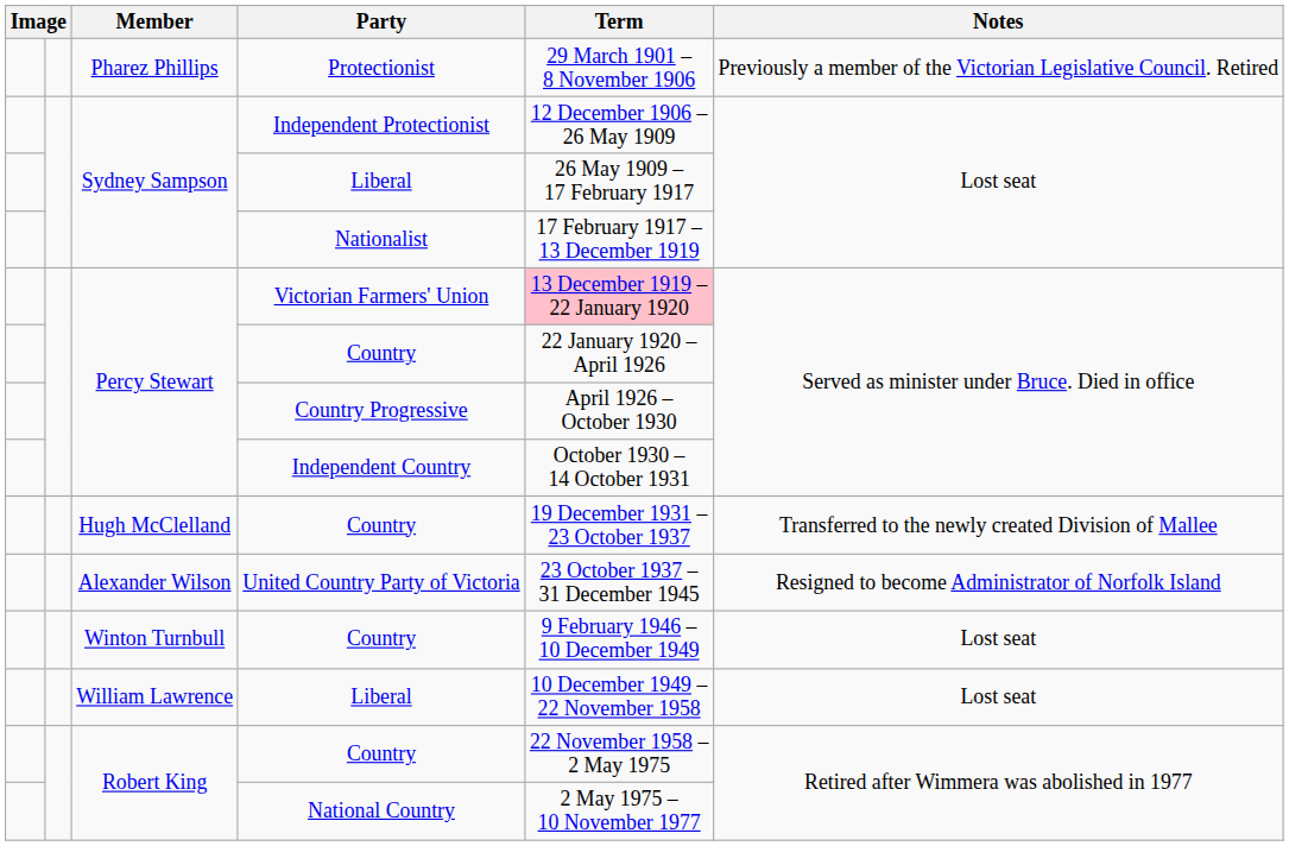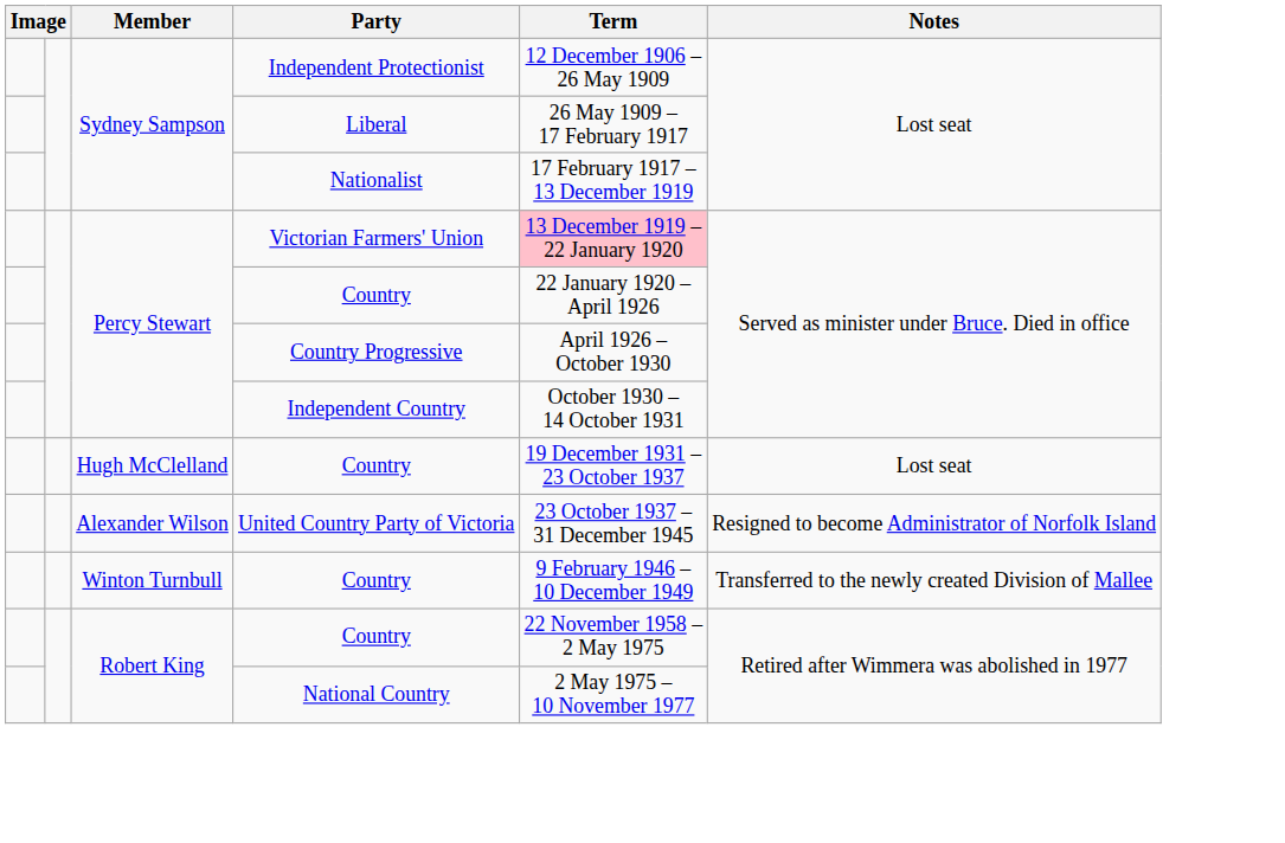 <table class=wikitable style="text-align:center">
 <tr>
 <th colspan=2>Image</th>
 <th>Member</th>
 <th>Party</th>
 <th>Term</th>
 <th>Notes</th>
-</tr>
-<tr>
-<td> </td>
-<td></td>
-<td><a href='#'>Pharez Phillips</a><br></td>
-<td><a href='#'>Protectionist</a></td>
-<td nowrap><a href='#'>29 March 1901</a> –<br><a href='#'>8 November 1906</a></td>
-<td>Previously a member of the <a href='#'>Victorian Legislative Council</a>. Retired</td>
 </tr>
 <tr>
 <td> </td>
 <td rowspan=3></td>
 <td rowspan=3><a href='#'>Sydney Sampson</a><br></td>
 <td><a href='#'>Independent Protectionist</a></td>
 <td nowrap><a href='#'>12 December 1906</a> –<br>26 May 1909</td>
 <td rowspan=3>Lost seat</td>
 </tr>
 <tr>
 <td> </td>
 <td nowrap><a href='#'>Liberal</a></td>
 <td nowrap>26 May 1909 –<br>17 February 1917</td>
 </tr>
 <tr>
 <td> </td>
 <td nowrap><a href='#'>Nationalist</a></td>
 <td nowrap>17 February 1917 –<br><a href='#'>13 December 1919</a></td>
 </tr>
 <tr>
 <td> </td>
 <td rowspan=4></td>
 <td rowspan=4><a href='#'>Percy Stewart</a><br></td>
 <td><a href='#'>Victorian Farmers' Union</a></td>
 <td nowrap style="background: pink;"><a href='#'>13 December 1919</a> –<br>22 January 1920</td>
 <td rowspan=4>Served as minister under <a href='#'>Bruce</a>. Died in office</td>
 </tr>
 <tr>
 <td> </td>
 <td nowrap><a href='#'>Country</a></td>
 <td nowrap>22 January 1920 –<br>April 1926</td>
 </tr>
 <tr>
 <td> </td>
 <td nowrap><a href='#'>Country Progressive</a></td>
 <td nowrap>April 1926 –<br>October 1930</td>
 </tr>
 <tr>
 <td> </td>
 <td nowrap><a href='#'>Independent Country</a></td>
 <td nowrap>October 1930 –<br>14 October 1931</td>
 </tr>
 <tr>
 <td> </td>
 <td></td>
 <td><a href='#'>Hugh McClelland</a><br></td>
 <td><a href='#'>Country</a></td>
 <td nowrap><a href='#'>19 December 1931</a> –<br><a href='#'>23 October 1937</a></td>
-<td>Transferred to the newly created Division of <a href='#'>Mallee</a></td>
+<td>Lost seat</td>
 </tr>
 <tr>
 <td> </td>
 <td></td>
 <td><a href='#'>Alexander Wilson</a><br></td>
 <td><a href='#'>United Country Party of Victoria</a></td>
 <td nowrap><a href='#'>23 October 1937</a> –<br>31 December 1945</td>
 <td>Resigned to become <a href='#'>Administrator of Norfolk Island</a></td>
 </tr>
 <tr>
 <td> </td>
 <td></td>
 <td><a href='#'>Winton Turnbull</a><br></td>
 <td><a href='#'>Country</a></td>
 <td nowrap><a href='#'>9 February 1946</a> –<br><a href='#'>10 December 1949</a></td>
-<td>Lost seat</td>
-</tr>
-<tr>
-<td> </td>
-<td></td>
-<td><a href='#'>William Lawrence</a><br></td>
-<td><a href='#'>Liberal</a></td>
-<td nowrap><a href='#'>10 December 1949</a> –<br><a href='#'>22 November 1958</a></td>
-<td>Lost seat</td>
+<td>Transferred to the newly created Division of <a href='#'>Mallee</a></td>
 </tr>
 <tr>
 <td> </td>
 <td rowspan=2></td>
 <td rowspan=2><a href='#'>Robert King</a><br></td>
 <td><a href='#'>Country</a></td>
 <td nowrap><a href='#'>22 November 1958</a> –<br>2 May 1975</td>
 <td rowspan=2>Retired after Wimmera was abolished in 1977</td>
 </tr>
 <tr>
 <td> </td>
 <td><a href='#'>National Country</a></td>
 <td nowrap>2 May 1975 –<br><a href='#'>10 November 1977</a></td>
 </tr>
 </table>
